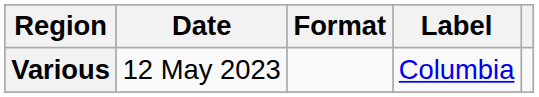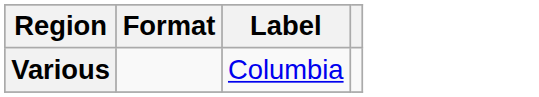 <table class="wikitable plainrowheaders">
 <tr>
 <th>Region</th>
-<th>Date</th>
 <th>Format</th>
 <th>Label</th>
 <th></th>
 </tr>
 <tr>
 <th scope="row">Various</th>
-<td>12 May 2023</td>
 <td></td>
 <td><a href='#'>Columbia</a></td>
 <td style="text-align:center"></td>
 </tr>
 </table>
